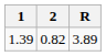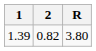 <table class=wikitable>
 <tr>
 <th>1</th>
 <th>2</th>
 <th>R</th>
 </tr>
 <tr>
 <td>1.39</td>
 <td>0.82</td>
-<td>3.89</td>
+<td>3.80</td>
 </tr>
 </table>
